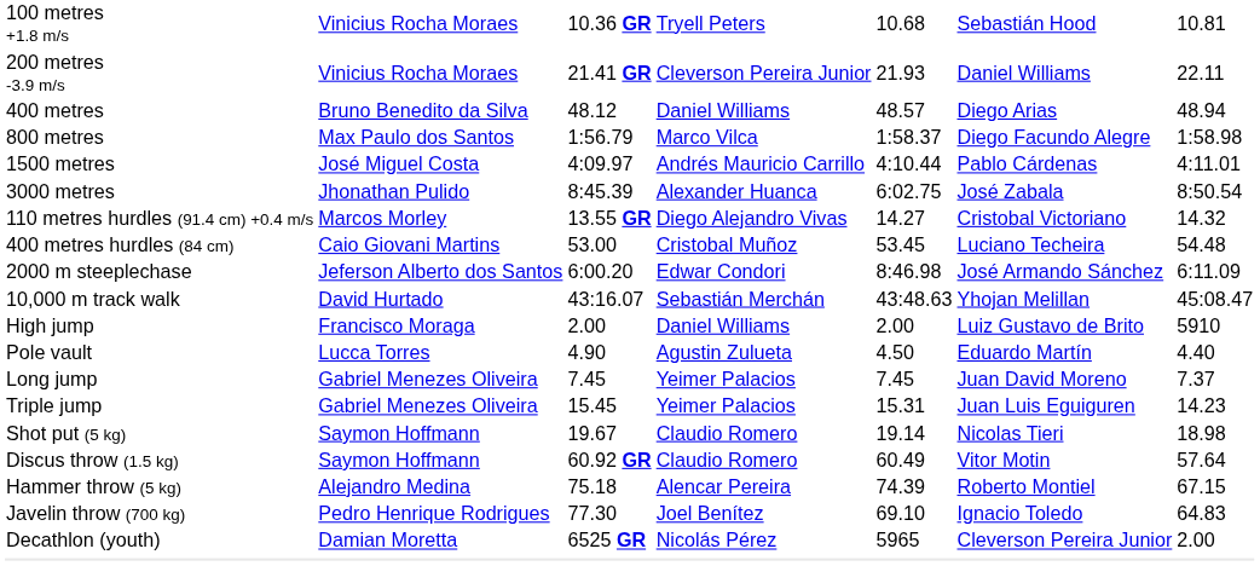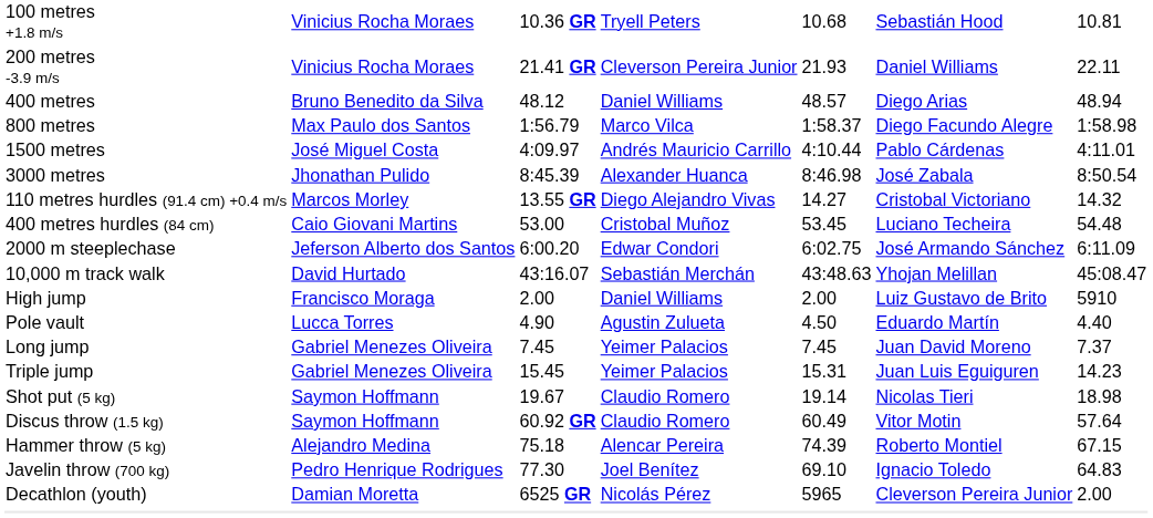 <table>
 <tr>
 <td>100 metres<br><small>+1.8 m/s</small></td>
 <td><a href='#'>Vinicius Rocha Moraes</a><br></td>
 <td>10.36 <strong><a href='#'>GR</a></strong></td>
 <td><a href='#'>Tryell Peters</a><br></td>
 <td>10.68</td>
 <td><a href='#'>Sebastián Hood</a><br></td>
 <td>10.81</td>
 </tr>
 <tr>
 <td>200 metres<br><small>-3.9 m/s</small></td>
 <td><a href='#'>Vinicius Rocha Moraes</a><br></td>
 <td>21.41 <strong><a href='#'>GR</a></strong></td>
 <td><a href='#'>Cleverson Pereira Junior</a><br></td>
 <td>21.93</td>
 <td><a href='#'>Daniel Williams</a><br></td>
 <td>22.11</td>
 </tr>
 <tr>
 <td>400 metres</td>
 <td><a href='#'>Bruno Benedito da Silva</a><br></td>
 <td>48.12</td>
 <td><a href='#'>Daniel Williams</a><br></td>
 <td>48.57</td>
 <td><a href='#'>Diego Arias</a><br></td>
 <td>48.94</td>
 </tr>
 <tr>
 <td>800 metres</td>
 <td><a href='#'>Max Paulo dos Santos</a><br></td>
 <td>1:56.79</td>
 <td><a href='#'>Marco Vilca</a><br></td>
 <td>1:58.37</td>
 <td><a href='#'>Diego Facundo Alegre</a><br></td>
 <td>1:58.98</td>
 </tr>
 <tr>
 <td>1500 metres</td>
 <td><a href='#'>José Miguel Costa</a><br></td>
 <td>4:09.97</td>
 <td><a href='#'>Andrés Mauricio Carrillo</a><br></td>
 <td>4:10.44</td>
 <td><a href='#'>Pablo Cárdenas</a><br></td>
 <td>4:11.01</td>
 </tr>
 <tr>
 <td>3000 metres</td>
 <td><a href='#'>Jhonathan Pulido</a><br></td>
 <td>8:45.39</td>
 <td><a href='#'>Alexander Huanca</a><br></td>
-<td>6:02.75</td>
+<td>8:46.98</td>
 <td><a href='#'>José Zabala</a><br></td>
 <td>8:50.54</td>
 </tr>
 <tr>
 <td>110 metres hurdles <small>(91.4 cm) +0.4 m/s</small></td>
 <td><a href='#'>Marcos Morley</a><br></td>
 <td>13.55 <strong><a href='#'>GR</a></strong></td>
 <td><a href='#'>Diego Alejandro Vivas</a><br></td>
 <td>14.27</td>
 <td><a href='#'>Cristobal Victoriano</a><br></td>
 <td>14.32</td>
 </tr>
 <tr>
 <td>400 metres hurdles <small>(84 cm)</small></td>
 <td><a href='#'>Caio Giovani Martins</a><br></td>
 <td>53.00</td>
 <td><a href='#'>Cristobal Muñoz</a><br></td>
 <td>53.45</td>
 <td><a href='#'>Luciano Techeira</a><br></td>
 <td>54.48</td>
 </tr>
 <tr>
 <td>2000 m steeplechase</td>
 <td><a href='#'>Jeferson Alberto dos Santos</a><br></td>
 <td>6:00.20</td>
 <td><a href='#'>Edwar Condori</a><br></td>
-<td>8:46.98</td>
+<td>6:02.75</td>
 <td><a href='#'>José Armando Sánchez</a><br></td>
 <td>6:11.09</td>
 </tr>
 <tr>
 <td>10,000 m track walk</td>
 <td><a href='#'>David Hurtado</a><br></td>
 <td>43:16.07</td>
 <td><a href='#'>Sebastián Merchán</a><br></td>
 <td>43:48.63</td>
 <td><a href='#'>Yhojan Melillan</a><br></td>
 <td>45:08.47</td>
 </tr>
 <tr>
 <td>High jump</td>
 <td><a href='#'>Francisco Moraga</a><br></td>
 <td>2.00</td>
 <td><a href='#'>Daniel Williams</a><br></td>
 <td>2.00</td>
 <td><a href='#'>Luiz Gustavo de Brito</a><br></td>
 <td>5910</td>
 </tr>
 <tr>
 <td>Pole vault</td>
 <td><a href='#'>Lucca Torres</a><br></td>
 <td>4.90</td>
 <td><a href='#'>Agustin Zulueta</a><br></td>
 <td>4.50</td>
 <td><a href='#'>Eduardo Martín</a><br></td>
 <td>4.40</td>
 </tr>
 <tr>
 <td>Long jump</td>
 <td><a href='#'>Gabriel Menezes Oliveira</a><br></td>
 <td>7.45</td>
 <td><a href='#'>Yeimer Palacios</a><br></td>
 <td>7.45</td>
 <td><a href='#'>Juan David Moreno</a><br></td>
 <td>7.37</td>
 </tr>
 <tr>
 <td>Triple jump</td>
 <td><a href='#'>Gabriel Menezes Oliveira</a><br></td>
 <td>15.45</td>
 <td><a href='#'>Yeimer Palacios</a><br></td>
 <td>15.31</td>
 <td><a href='#'>Juan Luis Eguiguren</a><br></td>
 <td>14.23</td>
 </tr>
 <tr>
 <td>Shot put <small>(5 kg)</small></td>
 <td><a href='#'>Saymon Hoffmann</a><br></td>
 <td>19.67</td>
 <td><a href='#'>Claudio Romero</a><br></td>
 <td>19.14</td>
 <td><a href='#'>Nicolas Tieri</a><br></td>
 <td>18.98</td>
 </tr>
 <tr>
 <td>Discus throw <small>(1.5 kg)</small></td>
 <td><a href='#'>Saymon Hoffmann</a><br></td>
 <td>60.92 <strong><a href='#'>GR</a></strong></td>
 <td><a href='#'>Claudio Romero</a><br></td>
 <td>60.49</td>
 <td><a href='#'>Vitor Motin</a><br></td>
 <td>57.64</td>
 </tr>
 <tr>
 <td>Hammer throw <small>(5 kg)</small></td>
 <td><a href='#'>Alejandro Medina</a><br></td>
 <td>75.18</td>
 <td><a href='#'>Alencar Pereira</a><br></td>
 <td>74.39</td>
 <td><a href='#'>Roberto Montiel</a><br></td>
 <td>67.15</td>
 </tr>
 <tr>
 <td>Javelin throw <small>(700 kg)</small></td>
 <td><a href='#'>Pedro Henrique Rodrigues</a><br></td>
 <td>77.30</td>
 <td><a href='#'>Joel Benítez</a><br></td>
 <td>69.10</td>
 <td><a href='#'>Ignacio Toledo</a><br></td>
 <td>64.83</td>
 </tr>
 <tr>
 <td>Decathlon (youth)</td>
 <td><a href='#'>Damian Moretta</a><br></td>
 <td>6525 <strong><a href='#'>GR</a></strong></td>
 <td><a href='#'>Nicolás Pérez</a><br></td>
 <td>5965</td>
 <td><a href='#'>Cleverson Pereira Junior</a><br></td>
 <td>2.00</td>
 </tr>
 <tr>
 </tr>
 <tr bgcolor= e8e8e8>
 <td colspan=7></td>
 </tr>
 </table>
